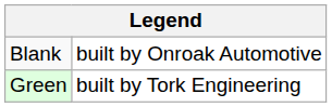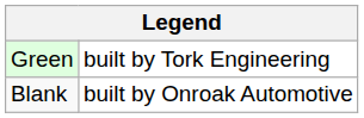 <table class="wikitable">
 <tr>
 <th ! colspan=2>Legend</th>
 </tr>
 <tr>
+<td style="background:#DFFFDF;">Green</td>
+<td style="background:white;">built by Tork Engineering</td>
+</tr>
+<tr>
 <td>Blank</td>
 <td style="background:white;">built by Onroak Automotive</td>
 </tr>
-<tr>
-<td style="background:#DFFFDF;">Green</td>
-<td style="background:white;">built by Tork Engineering</td>
-</tr>
 </table>
